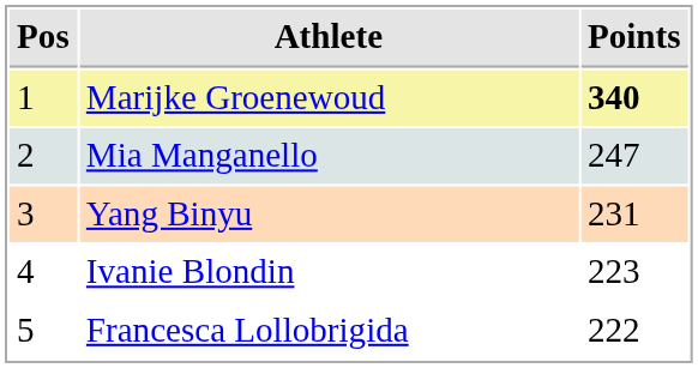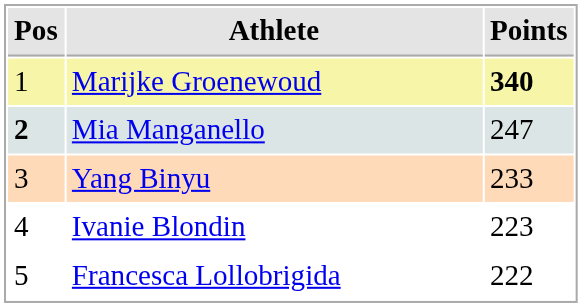 <table cellspacing="1" cellpadding="3" style="border:1px solid #aaa; font-size:90%;">
 <tr style="background:#e4e4e4;">
 <th style="border-bottom:1px solid #aaa; width:10px;">Pos</th>
 <th style="border-bottom:1px solid #aaa; width:200px;">Athlete</th>
 <th style="border-bottom:1px solid #aaa; width:20px;">Points</th>
 </tr>
 <tr style="background:#f7f6a8;">
 <td>1</td>
 <td> <a href='#'>Marijke Groenewoud</a></td>
 <td><strong>340</strong></td>
 </tr>
 <tr style="background:#dce5e5;">
-<td>2</td>
+<td><strong>2</strong></td>
 <td> <a href='#'>Mia Manganello</a></td>
 <td>247</td>
 </tr>
 <tr style="background:#ffdab9;">
 <td>3</td>
 <td> <a href='#'>Yang Binyu</a></td>
-<td>231</td>
+<td>233</td>
 </tr>
 <tr>
 <td>4</td>
 <td> <a href='#'>Ivanie Blondin</a></td>
 <td>223</td>
 </tr>
 <tr>
 <td>5</td>
 <td> <a href='#'>Francesca Lollobrigida</a></td>
 <td>222</td>
 </tr>
 </table>
